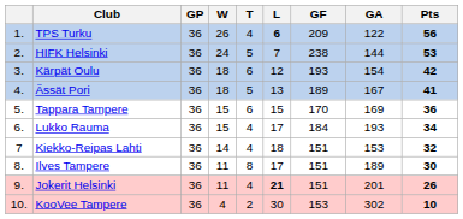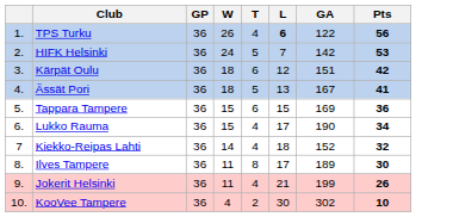 <table class="wikitable">
 <tr>
 <th width="30"></th>
 <th width="200">Club</th>
 <th width="30">GP</th>
 <th width="30">W</th>
 <th width="30">T</th>
 <th width="30">L</th>
-<th width="70">GF</th>
 <th width="70">GA</th>
 <th width="70">Pts</th>
 </tr>
 <tr bgcolor="#BCD2EE" align="center">
 <td>1.</td>
 <td align="left"><a href='#'>TPS Turku</a></td>
 <td>36</td>
 <td>26</td>
 <td>4</td>
 <td><strong>6</strong></td>
-<td>209</td>
 <td>122</td>
 <td><strong>56</strong></td>
 </tr>
 <tr bgcolor="#BCD2EE" align="center">
 <td>2.</td>
 <td align="left"><a href='#'>HIFK Helsinki</a></td>
 <td>36</td>
 <td>24</td>
 <td>5</td>
 <td>7</td>
-<td>238</td>
-<td>144</td>
+<td>142</td>
 <td><strong>53</strong></td>
 </tr>
 <tr bgcolor="#BCD2EE" align="center">
 <td>3.</td>
 <td align="left"><a href='#'>Kärpät Oulu</a></td>
 <td>36</td>
 <td>18</td>
 <td>6</td>
 <td>12</td>
-<td>193</td>
-<td>154</td>
+<td>151</td>
 <td><strong>42</strong></td>
 </tr>
 <tr bgcolor="#BCD2EE" align="center">
 <td>4.</td>
 <td align="left"><a href='#'>Ässät Pori</a></td>
 <td>36</td>
 <td>18</td>
 <td>5</td>
 <td>13</td>
-<td>189</td>
 <td>167</td>
 <td><strong>41</strong></td>
 </tr>
 <tr bgcolor="#FFFFFF" align="center">
 <td>5.</td>
 <td align="left"><a href='#'>Tappara Tampere</a></td>
 <td>36</td>
 <td>15</td>
 <td>6</td>
 <td>15</td>
-<td>170</td>
 <td>169</td>
 <td><strong>36</strong></td>
 </tr>
 <tr bgcolor="#FFFFFF" align="center">
 <td>6.</td>
 <td align="left"><a href='#'>Lukko Rauma</a></td>
 <td>36</td>
 <td>15</td>
 <td>4</td>
 <td>17</td>
-<td>184</td>
-<td>193</td>
+<td>190</td>
 <td><strong>34</strong></td>
 </tr>
 <tr bgcolor="#FFFFFF" align="center">
 <td>7</td>
 <td align="left"><a href='#'>Kiekko-Reipas Lahti</a></td>
 <td>36</td>
 <td>14</td>
 <td>4</td>
 <td>18</td>
-<td>151</td>
-<td>153</td>
+<td>152</td>
 <td><strong>32</strong></td>
 </tr>
 <tr bgcolor="#FFFFFF" align="center">
 <td>8.</td>
 <td align="left"><a href='#'>Ilves Tampere</a></td>
 <td>36</td>
 <td>11</td>
 <td>8</td>
 <td>17</td>
-<td>151</td>
 <td>189</td>
 <td><strong>30</strong></td>
 </tr>
 <tr bgcolor="#ffcccc" align="center">
 <td>9.</td>
 <td align="left"><a href='#'>Jokerit Helsinki</a></td>
 <td>36</td>
 <td>11</td>
 <td>4</td>
-<td><strong>21</strong></td>
-<td>151</td>
-<td>201</td>
+<td>21</td>
+<td>199</td>
 <td><strong>26</strong></td>
 </tr>
 <tr bgcolor="#ffcccc" align="center">
 <td>10.</td>
 <td align="left"><a href='#'>KooVee Tampere</a></td>
 <td>36</td>
 <td>4</td>
 <td>2</td>
 <td>30</td>
-<td>153</td>
 <td>302</td>
 <td><strong>10</strong></td>
 </tr>
 </table>
